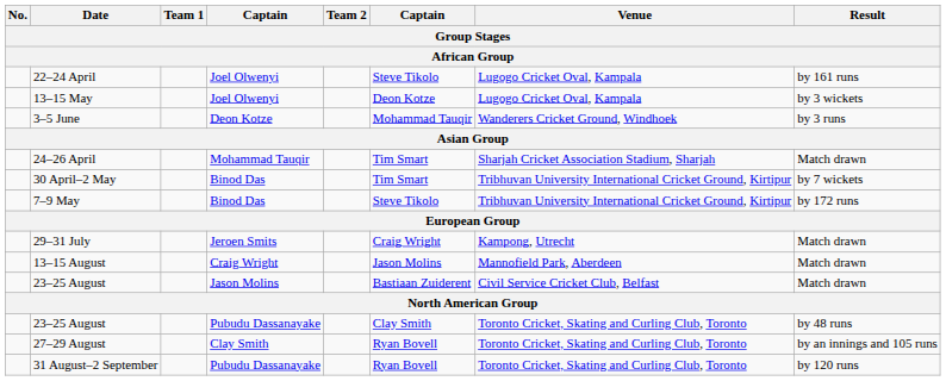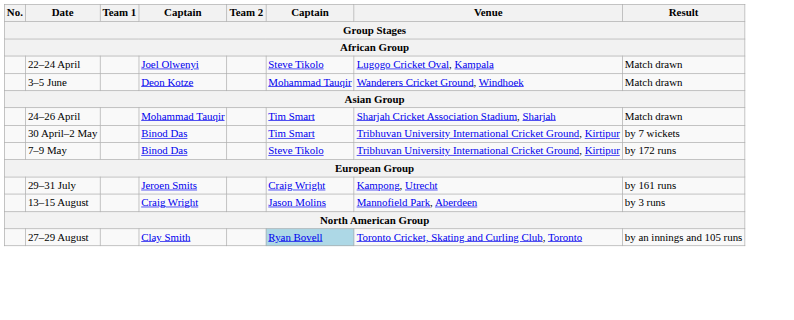 <table class="wikitable">
 <tr>
 <th>No.</th>
 <th>Date</th>
 <th>Team 1</th>
 <th>Captain</th>
 <th>Team 2</th>
 <th>Captain</th>
 <th>Venue</th>
 <th>Result</th>
 </tr>
 <tr>
 <th colspan="8">Group Stages</th>
 </tr>
 <tr>
 <th colspan="8">African Group</th>
 </tr>
 <tr>
 <td></td>
 <td>22–24 April</td>
 <td></td>
 <td><a href='#'>Joel Olwenyi</a></td>
 <td></td>
 <td><a href='#'>Steve Tikolo</a></td>
 <td><a href='#'>Lugogo Cricket Oval</a>, <a href='#'>Kampala</a></td>
-<td> by 161 runs</td>
-</tr>
-<tr>
-<td></td>
-<td>13–15 May</td>
-<td></td>
-<td><a href='#'>Joel Olwenyi</a></td>
-<td></td>
-<td><a href='#'>Deon Kotze</a></td>
-<td><a href='#'>Lugogo Cricket Oval</a>, <a href='#'>Kampala</a></td>
-<td> by 3 wickets</td>
+<td>Match drawn</td>
 </tr>
 <tr>
 <td></td>
 <td>3–5 June</td>
 <td></td>
 <td><a href='#'>Deon Kotze</a></td>
 <td></td>
 <td><a href='#'>Mohammad Tauqir</a></td>
 <td><a href='#'>Wanderers Cricket Ground</a>, <a href='#'>Windhoek</a></td>
-<td> by 3 runs</td>
+<td>Match drawn</td>
 </tr>
 <tr>
 <th colspan="8">Asian Group</th>
 </tr>
 <tr>
 <td></td>
 <td>24–26 April</td>
 <td></td>
 <td><a href='#'>Mohammad Tauqir</a></td>
 <td></td>
 <td><a href='#'>Tim Smart</a></td>
 <td><a href='#'>Sharjah Cricket Association Stadium</a>, <a href='#'>Sharjah</a></td>
 <td>Match drawn</td>
 </tr>
 <tr>
 <td></td>
 <td>30 April–2 May</td>
 <td></td>
 <td><a href='#'>Binod Das</a></td>
 <td></td>
 <td><a href='#'>Tim Smart</a></td>
 <td><a href='#'>Tribhuvan University International Cricket Ground</a>, <a href='#'>Kirtipur</a></td>
 <td> by 7 wickets</td>
 </tr>
 <tr>
 <td></td>
 <td>7–9 May</td>
 <td></td>
 <td><a href='#'>Binod Das</a></td>
 <td></td>
 <td><a href='#'>Steve Tikolo</a></td>
 <td><a href='#'>Tribhuvan University International Cricket Ground</a>, <a href='#'>Kirtipur</a></td>
 <td> by 172 runs</td>
 </tr>
 <tr>
 <th colspan="8">European Group</th>
 </tr>
 <tr>
 <td></td>
 <td>29–31 July</td>
 <td></td>
 <td><a href='#'>Jeroen Smits</a></td>
 <td></td>
 <td><a href='#'>Craig Wright</a></td>
 <td><a href='#'>Kampong</a>, <a href='#'>Utrecht</a></td>
-<td>Match drawn</td>
+<td> by 161 runs</td>
 </tr>
 <tr>
 <td></td>
 <td>13–15 August</td>
 <td></td>
 <td><a href='#'>Craig Wright</a></td>
 <td></td>
 <td><a href='#'>Jason Molins</a></td>
 <td><a href='#'>Mannofield Park</a>, <a href='#'>Aberdeen</a></td>
-<td>Match drawn</td>
-</tr>
-<tr>
-<td></td>
-<td>23–25 August</td>
-<td></td>
-<td><a href='#'>Jason Molins</a></td>
-<td></td>
-<td><a href='#'>Bastiaan Zuiderent</a></td>
-<td><a href='#'>Civil Service Cricket Club</a>, <a href='#'>Belfast</a></td>
-<td>Match drawn</td>
+<td> by 3 runs</td>
 </tr>
 <tr>
 <th colspan="8">North American Group</th>
-</tr>
-<tr>
-<td></td>
-<td>23–25 August</td>
-<td></td>
-<td><a href='#'>Pubudu Dassanayake</a></td>
-<td></td>
-<td><a href='#'>Clay Smith</a></td>
-<td><a href='#'>Toronto Cricket, Skating and Curling Club</a>, <a href='#'>Toronto</a></td>
-<td> by 48 runs</td>
 </tr>
 <tr>
 <td></td>
 <td>27–29 August</td>
 <td></td>
 <td><a href='#'>Clay Smith</a></td>
 <td></td>
-<td><a href='#'>Ryan Bovell</a></td>
+<td style="background: lightblue;"><a href='#'>Ryan Bovell</a></td>
 <td><a href='#'>Toronto Cricket, Skating and Curling Club</a>, <a href='#'>Toronto</a></td>
 <td> by an innings and 105 runs</td>
 </tr>
-<tr>
-<td></td>
-<td>31 August–2 September</td>
-<td></td>
-<td><a href='#'>Pubudu Dassanayake</a></td>
-<td></td>
-<td><a href='#'>Ryan Bovell</a></td>
-<td><a href='#'>Toronto Cricket, Skating and Curling Club</a>, <a href='#'>Toronto</a></td>
-<td> by 120 runs</td>
-</tr>
 </table>
